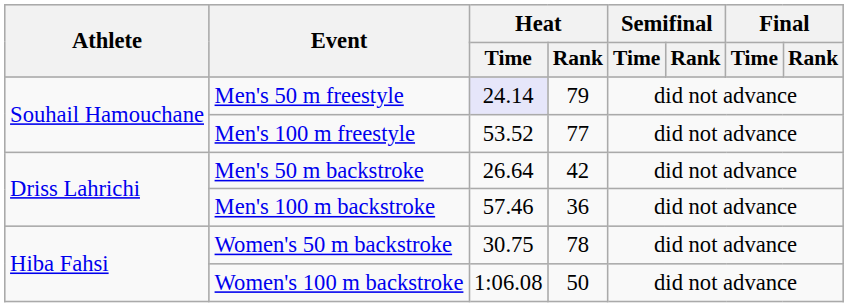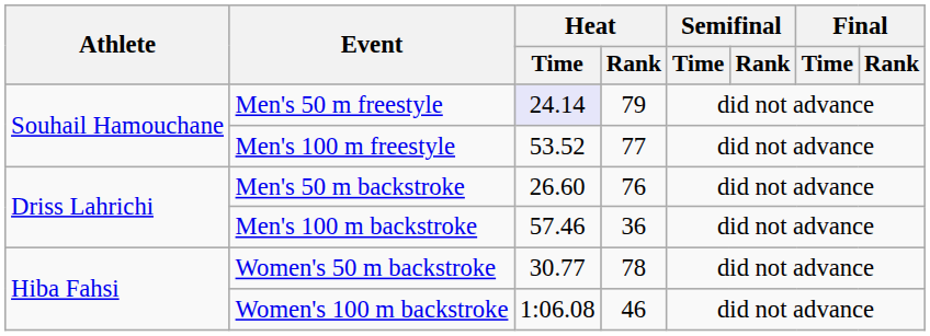 <table class=wikitable style="font-size:90%">
 <tr>
 <th rowspan="2">Athlete</th>
 <th rowspan="2">Event</th>
 <th colspan="2">Heat</th>
 <th colspan="2">Semifinal</th>
 <th colspan="2">Final</th>
 </tr>
 <tr style="font-size:95%">
 <th>Time</th>
 <th>Rank</th>
 <th>Time</th>
 <th>Rank</th>
 <th>Time</th>
 <th>Rank</th>
 </tr>
 <tr align=center>
 <td align=left rowspan=2><a href='#'>Souhail Hamouchane</a></td>
 <td align=left><a href='#'>Men's 50 m freestyle</a></td>
 <td style="background: lavender;">24.14</td>
 <td>79</td>
 <td colspan=4>did not advance</td>
 </tr>
 <tr align=center>
 <td align=left><a href='#'>Men's 100 m freestyle</a></td>
 <td>53.52</td>
 <td>77</td>
 <td colspan=4>did not advance</td>
 </tr>
 <tr align=center>
 <td align=left rowspan=2><a href='#'>Driss Lahrichi</a></td>
 <td align=left><a href='#'>Men's 50 m backstroke</a></td>
-<td>26.64</td>
-<td>42</td>
+<td>26.60</td>
+<td>76</td>
 <td colspan=4>did not advance</td>
 </tr>
 <tr align=center>
 <td align=left><a href='#'>Men's 100 m backstroke</a></td>
 <td>57.46</td>
 <td>36</td>
 <td colspan=4>did not advance</td>
 </tr>
 <tr align=center>
 <td align=left rowspan=2><a href='#'>Hiba Fahsi</a></td>
 <td align=left><a href='#'>Women's 50 m backstroke</a></td>
-<td>30.75</td>
+<td>30.77</td>
 <td>78</td>
 <td colspan=4>did not advance</td>
 </tr>
 <tr align=center>
 <td align=left><a href='#'>Women's 100 m backstroke</a></td>
 <td>1:06.08</td>
-<td>50</td>
+<td>46</td>
 <td colspan=4>did not advance</td>
 </tr>
 </table>
